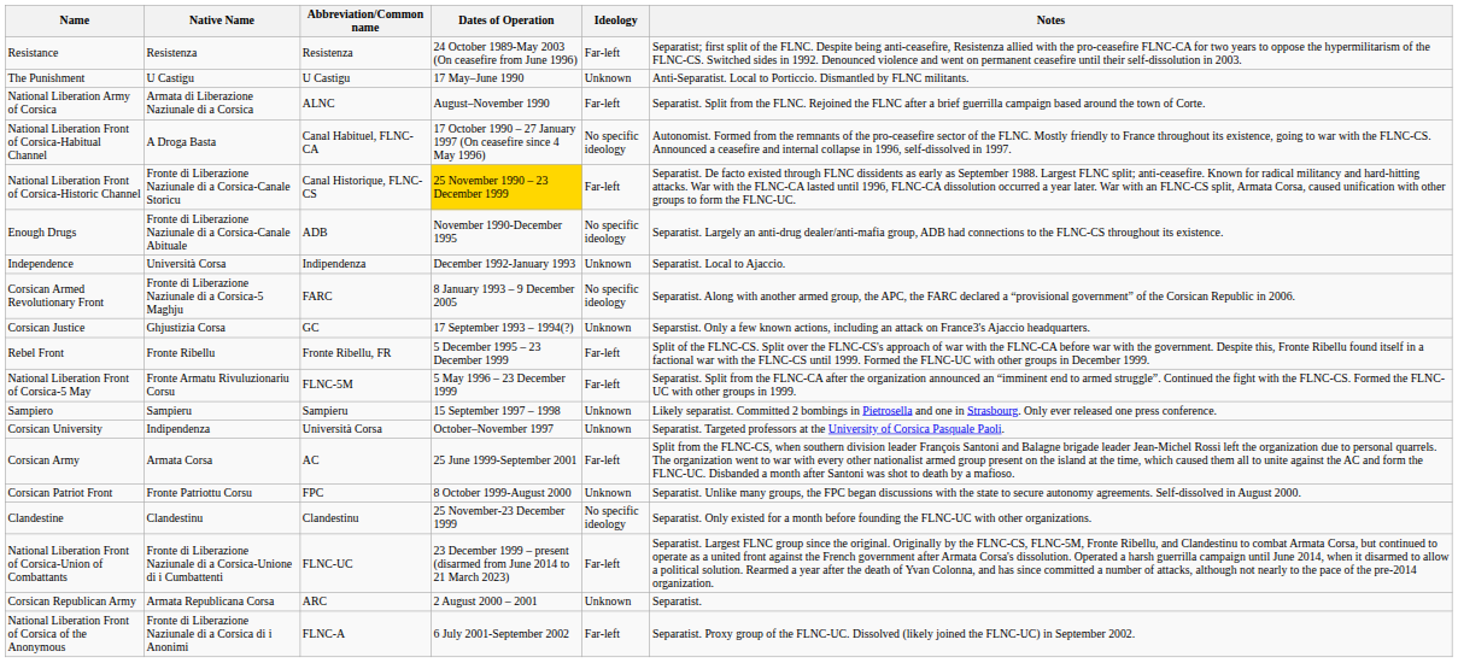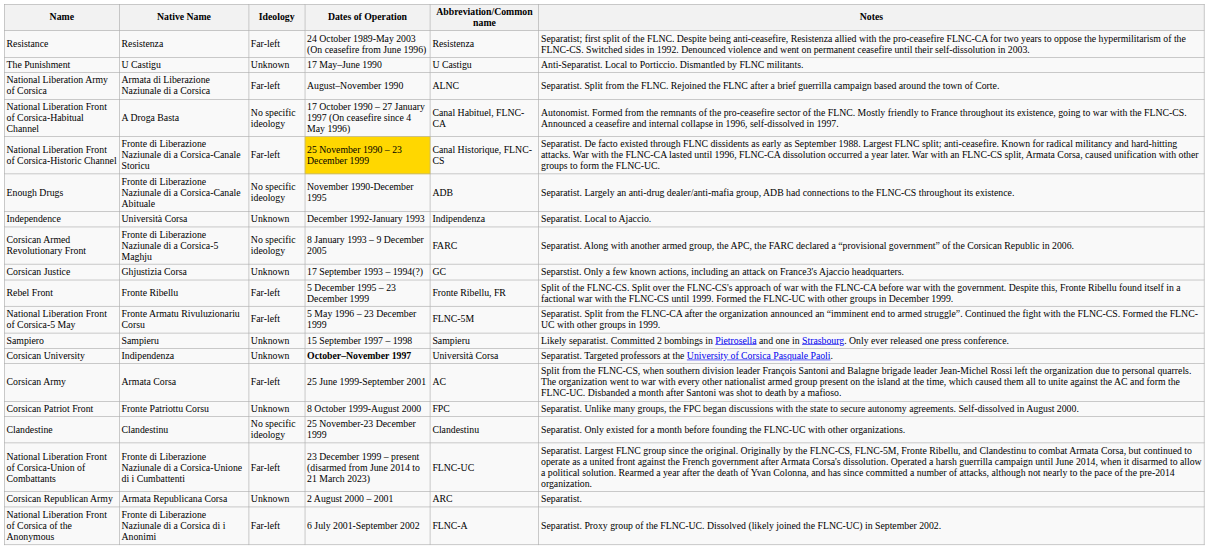 <table class="wikitable">
 <tr>
 <th>Name</th>
 <th>Native Name</th>
+<th>Ideology</th>
+<th>Dates of Operation</th>
 <th>Abbreviation/Common name</th>
-<th>Dates of Operation</th>
-<th>Ideology</th>
 <th>Notes</th>
 </tr>
 <tr>
 <td>Resistance</td>
 <td>Resistenza</td>
+<td>Far-left</td>
+<td>24 October 1989-May 2003 (On ceasefire from June 1996)</td>
 <td>Resistenza</td>
-<td>24 October 1989-May 2003 (On ceasefire from June 1996)</td>
-<td>Far-left</td>
 <td>Separatist; first split of the FLNC. Despite being anti-ceasefire, Resistenza allied with the pro-ceasefire FLNC-CA for two years to oppose the hypermilitarism of the FLNC-CS. Switched sides in 1992. Denounced violence and went on permanent ceasefire until their self-dissolution in 2003.</td>
 </tr>
 <tr>
 <td>The Punishment</td>
 <td>U Castigu</td>
+<td>Unknown</td>
+<td>17 May–June 1990</td>
 <td>U Castigu</td>
-<td>17 May–June 1990</td>
-<td>Unknown</td>
 <td>Anti-Separatist. Local to Porticcio. Dismantled by FLNC militants.</td>
 </tr>
 <tr>
 <td>National Liberation Army of Corsica</td>
 <td>Armata di Liberazione Naziunale di a Corsica</td>
+<td>Far-left</td>
+<td>August–November 1990</td>
 <td>ALNC</td>
-<td>August–November 1990</td>
-<td>Far-left</td>
 <td>Separatist. Split from the FLNC. Rejoined the FLNC after a brief guerrilla campaign based around the town of Corte.</td>
 </tr>
 <tr>
 <td>National Liberation Front of Corsica-Habitual Channel</td>
 <td>A Droga Basta</td>
+<td>No specific ideology</td>
+<td>17 October 1990 – 27 January 1997 (On ceasefire since 4 May 1996)</td>
 <td>Canal Habituel, FLNC-CA</td>
-<td>17 October 1990 – 27 January 1997 (On ceasefire since 4 May 1996)</td>
-<td>No specific ideology</td>
 <td>Autonomist. Formed from the remnants of the pro-ceasefire sector of the FLNC. Mostly friendly to France throughout its existence, going to war with the FLNC-CS. Announced a ceasefire and internal collapse in 1996, self-dissolved in 1997.</td>
 </tr>
 <tr>
 <td>National Liberation Front of Corsica-Historic Channel</td>
 <td>Fronte di Liberazione Naziunale di a Corsica-Canale Storicu</td>
+<td>Far-left</td>
+<td style="background: gold;">25 November 1990 – 23 December 1999</td>
 <td>Canal Historique, FLNC-CS</td>
-<td style="background: gold;">25 November 1990 – 23 December 1999</td>
-<td>Far-left</td>
 <td>Separatist. De facto existed through FLNC dissidents as early as September 1988. Largest FLNC split; anti-ceasefire. Known for radical militancy and hard-hitting attacks. War with the FLNC-CA lasted until 1996, FLNC-CA dissolution occurred a year later. War with an FLNC-CS split, Armata Corsa, caused unification with other groups to form the FLNC-UC.</td>
 </tr>
 <tr>
 <td>Enough Drugs</td>
 <td>Fronte di Liberazione Naziunale di a Corsica-Canale Abituale</td>
+<td>No specific ideology</td>
+<td>November 1990-December 1995</td>
 <td>ADB</td>
-<td>November 1990-December 1995</td>
-<td>No specific ideology</td>
 <td>Separatist. Largely an anti-drug dealer/anti-mafia group, ADB had connections to the FLNC-CS throughout its existence.</td>
 </tr>
 <tr>
 <td>Independence</td>
 <td>Università Corsa</td>
+<td>Unknown</td>
+<td>December 1992-January 1993</td>
 <td>Indipendenza</td>
-<td>December 1992-January 1993</td>
-<td>Unknown</td>
 <td>Separatist. Local to Ajaccio.</td>
 </tr>
 <tr>
 <td>Corsican Armed Revolutionary Front</td>
 <td>Fronte di Liberazione Naziunale di a Corsica-5 Maghju</td>
+<td>No specific ideology</td>
+<td>8 January 1993 – 9 December 2005</td>
 <td>FARC</td>
-<td>8 January 1993 – 9 December 2005</td>
-<td>No specific ideology</td>
 <td>Separatist. Along with another armed group, the APC, the FARC declared a “provisional government” of the Corsican Republic in 2006.</td>
 </tr>
 <tr>
 <td>Corsican Justice</td>
 <td>Ghjustizia Corsa</td>
+<td>Unknown</td>
+<td>17 September 1993 – 1994(?)</td>
 <td>GC</td>
-<td>17 September 1993 – 1994(?)</td>
-<td>Unknown</td>
 <td>Separstist. Only a few known actions, including an attack on France3's Ajaccio headquarters.</td>
 </tr>
 <tr>
 <td>Rebel Front</td>
 <td>Fronte Ribellu</td>
+<td>Far-left</td>
+<td>5 December 1995 – 23 December 1999</td>
 <td>Fronte Ribellu, FR</td>
-<td>5 December 1995 – 23 December 1999</td>
-<td>Far-left</td>
 <td>Split of the FLNC-CS. Split over the FLNC-CS's approach of war with the FLNC-CA before war with the government. Despite this, Fronte Ribellu found itself in a factional war with the FLNC-CS until 1999. Formed the FLNC-UC with other groups in December 1999.</td>
 </tr>
 <tr>
 <td>National Liberation Front of Corsica-5 May</td>
 <td>Fronte Armatu Rivuluzionariu Corsu</td>
+<td>Far-left</td>
+<td>5 May 1996 – 23 December 1999</td>
 <td>FLNC-5M</td>
-<td>5 May 1996 – 23 December 1999</td>
-<td>Far-left</td>
 <td>Separatist. Split from the FLNC-CA after the organization announced an “imminent end to armed struggle”. Continued the fight with the FLNC-CS. Formed the FLNC-UC with other groups in 1999.</td>
 </tr>
 <tr>
 <td>Sampiero</td>
 <td>Sampieru</td>
+<td>Unknown</td>
+<td>15 September 1997 – 1998</td>
 <td>Sampieru</td>
-<td>15 September 1997 – 1998</td>
-<td>Unknown</td>
 <td>Likely separatist. Committed 2 bombings in <a href='#'>Pietrosella</a> and one in <a href='#'>Strasbourg</a>. Only ever released one press conference.</td>
 </tr>
 <tr>
 <td>Corsican University</td>
 <td>Indipendenza</td>
+<td>Unknown</td>
+<td><strong>October–November 1997</strong></td>
 <td>Università Corsa</td>
-<td>October–November 1997</td>
-<td>Unknown</td>
 <td>Separatist. Targeted professors at the <a href='#'>University of Corsica Pasquale Paoli</a>.</td>
 </tr>
 <tr>
 <td>Corsican Army</td>
 <td>Armata Corsa</td>
+<td>Far-left</td>
+<td>25 June 1999-September 2001</td>
 <td>AC</td>
-<td>25 June 1999-September 2001</td>
-<td>Far-left</td>
 <td>Split from the FLNC-CS, when southern division leader François Santoni and Balagne brigade leader Jean-Michel Rossi left the organization due to personal quarrels. The organization went to war with every other nationalist armed group present on the island at the time, which caused them all to unite against the AC and form the FLNC-UC. Disbanded a month after Santoni was shot to death by a mafioso.</td>
 </tr>
 <tr>
 <td>Corsican Patriot Front</td>
 <td>Fronte Patriottu Corsu</td>
+<td>Unknown</td>
+<td>8 October 1999-August 2000</td>
 <td>FPC</td>
-<td>8 October 1999-August 2000</td>
-<td>Unknown</td>
 <td>Separatist. Unlike many groups, the FPC began discussions with the state to secure autonomy agreements. Self-dissolved in August 2000.</td>
 </tr>
 <tr>
 <td>Clandestine</td>
 <td>Clandestinu</td>
+<td>No specific ideology</td>
+<td>25 November-23 December 1999</td>
 <td>Clandestinu</td>
-<td>25 November-23 December 1999</td>
-<td>No specific ideology</td>
 <td>Separatist. Only existed for a month before founding the FLNC-UC with other organizations.</td>
 </tr>
 <tr>
 <td>National Liberation Front of Corsica-Union of Combattants</td>
 <td>Fronte di Liberazione Naziunale di a Corsica-Unione di i Cumbattenti</td>
+<td>Far-left</td>
+<td>23 December 1999 – present (disarmed from June 2014 to 21 March 2023)</td>
 <td>FLNC-UC</td>
-<td>23 December 1999 – present (disarmed from June 2014 to 21 March 2023)</td>
-<td>Far-left</td>
 <td>Separatist. Largest FLNC group since the original. Originally by the FLNC-CS, FLNC-5M, Fronte Ribellu, and Clandestinu to combat Armata Corsa, but continued to operate as a united front against the French government after Armata Corsa's dissolution. Operated a harsh guerrilla campaign until June 2014, when it disarmed to allow a political solution. Rearmed a year after the death of Yvan Colonna, and has since committed a number of attacks, although not nearly to the pace of the pre-2014 organization.</td>
 </tr>
 <tr>
 <td>Corsican Republican Army</td>
 <td>Armata Republicana Corsa</td>
+<td>Unknown</td>
+<td>2 August 2000 – 2001</td>
 <td>ARC</td>
-<td>2 August 2000 – 2001</td>
-<td>Unknown</td>
 <td>Separatist.</td>
 </tr>
 <tr>
 <td>National Liberation Front of Corsica of the Anonymous</td>
 <td>Fronte di Liberazione Naziunale di a Corsica di i Anonimi</td>
+<td>Far-left</td>
+<td>6 July 2001-September 2002</td>
 <td>FLNC-A</td>
-<td>6 July 2001-September 2002</td>
-<td>Far-left</td>
 <td>Separatist. Proxy group of the FLNC-UC. Dissolved (likely joined the FLNC-UC) in September 2002.</td>
 </tr>
 </table>
